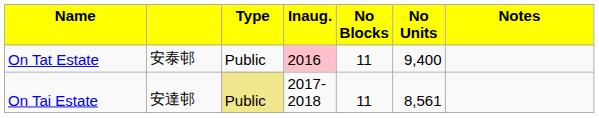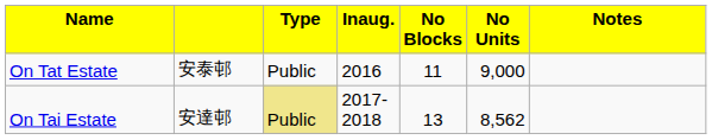 <table class="wikitable">
 <tr style="font-weight:bold;background-color:yellow" align="center" valign="top">
 <td width="143.25" Height="12.75" align="center">Name</td>
 <td width="72.75" align="center" valign="top"></td>
 <td width="59.25" align="center" valign="top">Type</td>
 <td width="48" align="center" valign="top">Inaug.</td>
 <td width="48" align="center" valign="top">No Blocks</td>
 <td width="48.75" align="center" valign="top">No Units</td>
 <td width="150.75" align="center" valign="top">Notes</td>
 </tr>
 <tr valign="bottom">
 <td Height="12.75"><a href='#'>On Tat Estate</a></td>
 <td>安泰邨</td>
 <td>Public</td>
-<td style="background: pink;">2016</td>
+<td>2016</td>
 <td align="center">11</td>
-<td align="right">9,400</td>
+<td align="right">9,000</td>
 <td></td>
 </tr>
 <tr valign="bottom">
 <td Height="12.75"><a href='#'>On Tai Estate</a></td>
 <td>安達邨</td>
 <td style="background: khaki;">Public</td>
 <td>2017-2018</td>
-<td align="center">11</td>
-<td align="right">8,561</td>
+<td align="center">13</td>
+<td align="right">8,562</td>
 <td></td>
 </tr>
 </table>
